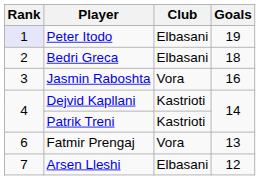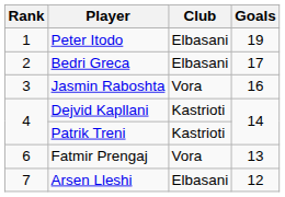 <table class="wikitable" style="text-align:center">
 <tr>
 <th>Rank</th>
 <th>Player</th>
 <th>Club</th>
 <th>Goals</th>
 </tr>
 <tr>
-<td rowspan="1" style="background: lavender;">1</td>
+<td rowspan="1">1</td>
 <td align="left"> <a href='#'>Peter Itodo</a></td>
 <td align="left">Elbasani</td>
 <td rowspan="1">19</td>
 </tr>
 <tr>
 <td rowspan="1">2</td>
 <td align="left"> <a href='#'>Bedri Greca</a></td>
 <td align="left">Elbasani</td>
-<td rowspan="1">18</td>
+<td rowspan="1">17</td>
 </tr>
 <tr>
 <td rowspan="1">3</td>
 <td align="left"> <a href='#'>Jasmin Raboshta</a></td>
 <td align="left">Vora</td>
 <td rowspan="1">16</td>
 </tr>
 <tr>
 <td rowspan="2">4</td>
 <td align="left"> <a href='#'>Dejvid Kapllani</a></td>
 <td align="left">Kastrioti</td>
 <td rowspan="2">14</td>
 </tr>
 <tr>
 <td align="left"> <a href='#'>Patrik Treni</a></td>
 <td align="left">Kastrioti</td>
 </tr>
 <tr>
 <td rowspan="1">6</td>
 <td align="left"> Fatmir Prengaj</td>
 <td align="left">Vora</td>
 <td rowspan="1">13</td>
 </tr>
 <tr>
 <td rowspan="1">7</td>
 <td align="left"> <a href='#'>Arsen Lleshi</a></td>
 <td align="left">Elbasani</td>
 <td rowspan="1">12</td>
 </tr>
 </table>
